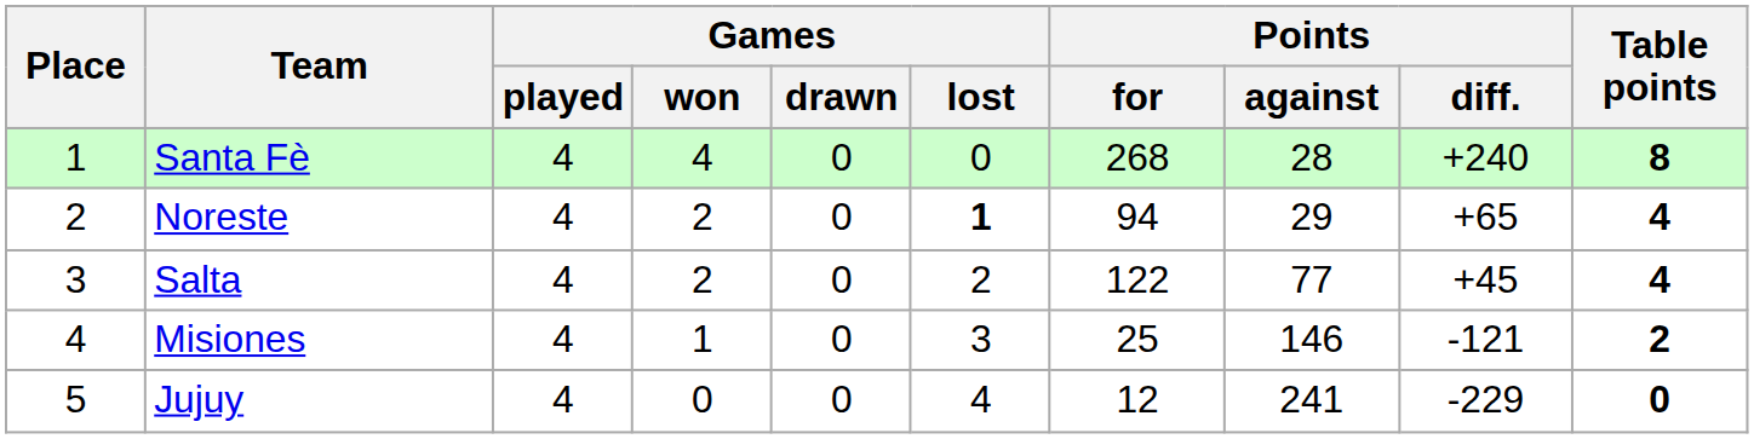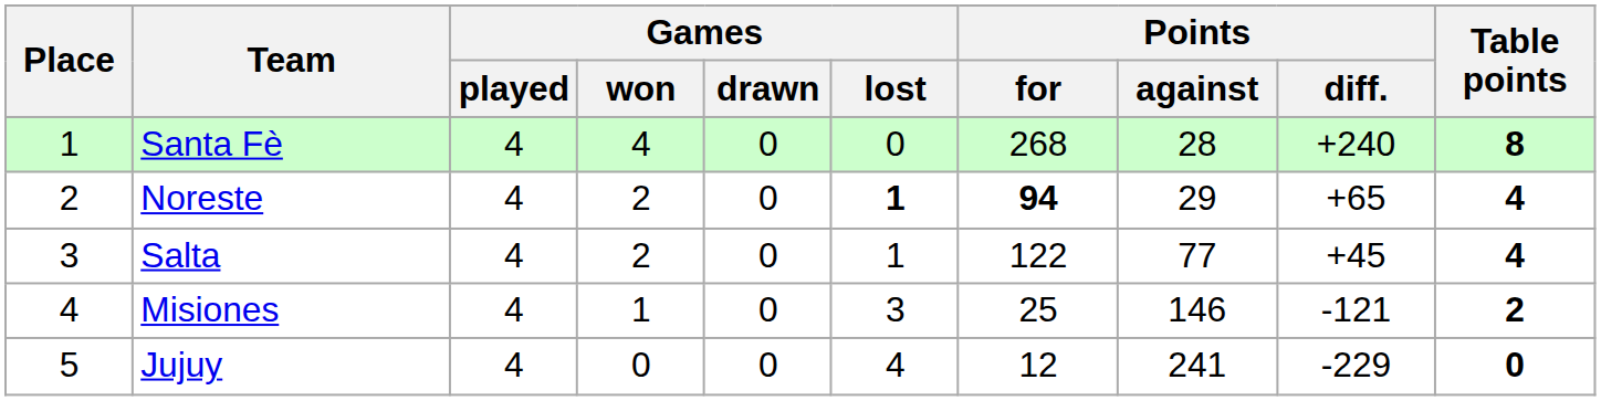 <table class="wikitable">
 <tr>
 <th rowspan=2 width="8%">Place</th>
 <th rowspan=2 width="20%">Team</th>
 <th colspan=4 width="32%">Games</th>
 <th colspan=3 width="30%">Points</th>
 <th rowspan=2 width="10%">Table<br>points</th>
 </tr>
 <tr>
 <th width="8%">played</th>
 <th width="8%">won</th>
 <th width="8%">drawn</th>
 <th width="8%">lost</th>
 <th width="10%">for</th>
 <th width="10%">against</th>
 <th width="10%">diff.</th>
 </tr>
 <tr align=center style="background: #ccffcc;">
 <td>1</td>
 <td align=left><a href='#'>Santa Fè</a></td>
 <td>4</td>
 <td>4</td>
 <td>0</td>
 <td>0</td>
 <td>268</td>
 <td>28</td>
 <td>+240</td>
 <td><strong>8</strong></td>
 </tr>
 <tr align=center style="background: #ffffff;">
 <td>2</td>
 <td align=left><a href='#'>Noreste</a></td>
 <td>4</td>
 <td>2</td>
 <td>0</td>
 <td><strong>1</strong></td>
-<td>94</td>
+<td><strong>94</strong></td>
 <td>29</td>
 <td>+65</td>
 <td><strong>4</strong></td>
 </tr>
 <tr align=center style="background: #ffffff;">
 <td>3</td>
 <td align=left><a href='#'>Salta</a></td>
 <td>4</td>
 <td>2</td>
 <td>0</td>
-<td>2</td>
+<td>1</td>
 <td>122</td>
 <td>77</td>
 <td>+45</td>
 <td><strong>4</strong></td>
 </tr>
 <tr align=center style="background: #ffffff;">
 <td>4</td>
 <td align=left><a href='#'>Misiones</a></td>
 <td>4</td>
 <td>1</td>
 <td>0</td>
 <td>3</td>
 <td>25</td>
 <td>146</td>
 <td>-121</td>
 <td><strong>2</strong></td>
 </tr>
 <tr align=center style="background: #ffffff;">
 <td>5</td>
 <td align=left><a href='#'>Jujuy</a></td>
 <td>4</td>
 <td>0</td>
 <td>0</td>
 <td>4</td>
 <td>12</td>
 <td>241</td>
 <td>-229</td>
 <td><strong>0</strong></td>
 </tr>
 </table>
